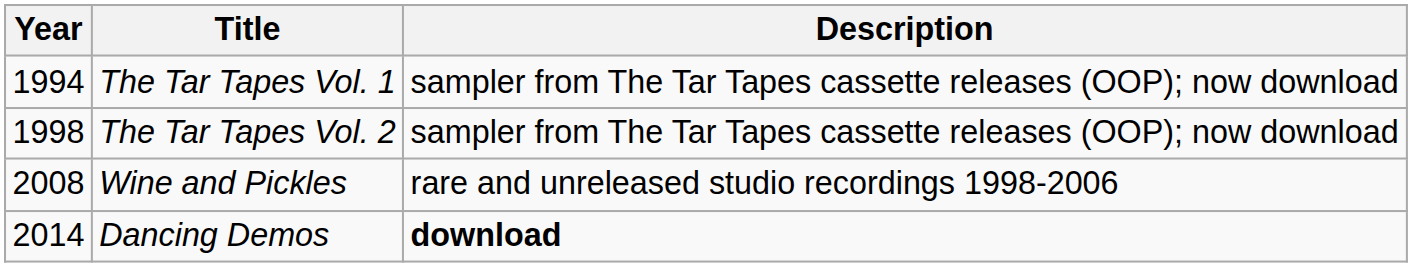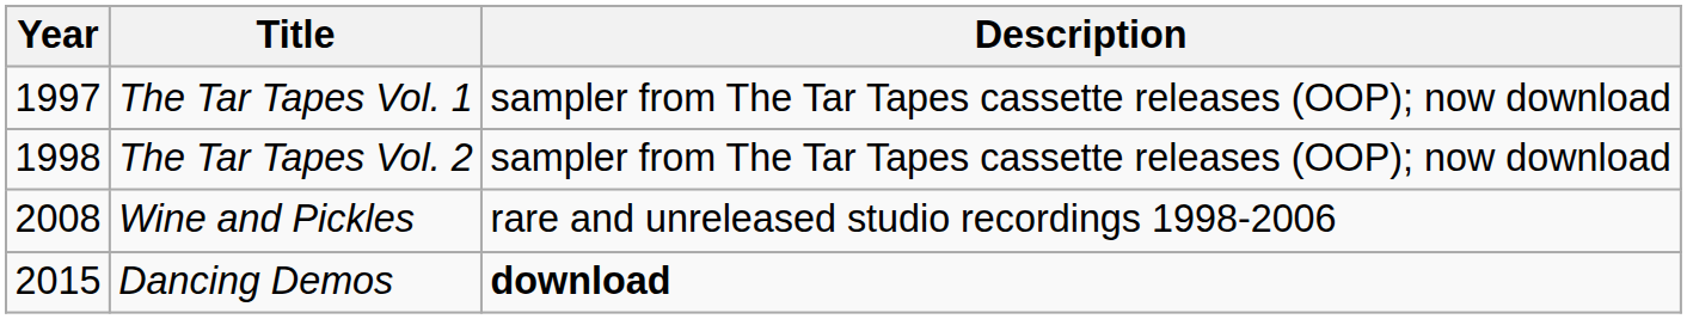 <table class="wikitable">
 <tr>
 <th>Year</th>
 <th>Title</th>
 <th>Description</th>
 </tr>
 <tr>
-<td>1994</td>
+<td>1997</td>
 <td><em>The Tar Tapes Vol. 1</em></td>
 <td>sampler from The Tar Tapes cassette releases (OOP); now download</td>
 </tr>
 <tr>
 <td>1998</td>
 <td><em>The Tar Tapes Vol. 2</em></td>
 <td>sampler from The Tar Tapes cassette releases (OOP); now download</td>
 </tr>
 <tr>
 <td>2008</td>
 <td><em>Wine and Pickles</em></td>
 <td>rare and unreleased studio recordings 1998-2006</td>
 </tr>
 <tr>
-<td>2014</td>
+<td>2015</td>
 <td><em>Dancing Demos</em></td>
 <td><strong>download</strong></td>
 </tr>
 </table>
